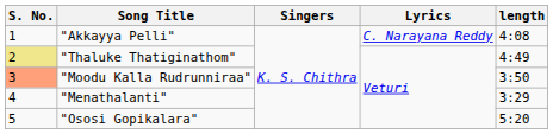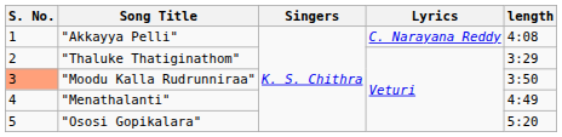 <table class="wikitable">
 <tr>
 <th>S. No.</th>
 <th>Song Title</th>
 <th>Singers</th>
 <th>Lyrics</th>
 <th>length</th>
 </tr>
 <tr>
 <td>1</td>
 <td>"Akkayya Pelli"</td>
 <td rowspan="5"><em><a href='#'>K. S. Chithra</a></em></td>
 <td><em><a href='#'>C. Narayana Reddy</a></em></td>
 <td>4:08</td>
 </tr>
 <tr>
-<td style="background: khaki;">2</td>
+<td>2</td>
 <td>"Thaluke Thatiginathom"</td>
 <td rowspan="4"><em><a href='#'>Veturi</a></em></td>
-<td>4:49</td>
+<td>3:29</td>
 </tr>
 <tr>
 <td style="background: lightsalmon;">3</td>
 <td>"Moodu Kalla Rudrunniraa"</td>
 <td>3:50</td>
 </tr>
 <tr>
 <td>4</td>
 <td>"Menathalanti"</td>
-<td>3:29</td>
+<td>4:49</td>
 </tr>
 <tr>
 <td>5</td>
 <td>"Ososi Gopikalara"</td>
 <td>5:20</td>
 </tr>
 </table>
